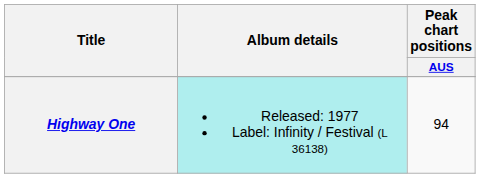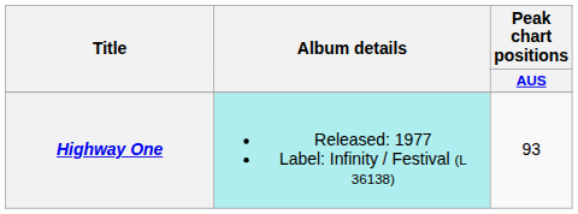 <table class="wikitable plainrowheaders" style="text-align:center;" border="1">
 <tr>
 <th scope="col" rowspan="2" style="width:12em;">Title</th>
 <th scope="col" rowspan="2" style="width:16em;">Album details</th>
 <th scope="col" colspan="1">Peak chart<br>positions</th>
 </tr>
 <tr>
 <th style="width:3em;font-size:85%"><a href='#'>AUS</a><br></th>
 </tr>
 <tr>
 </tr>
 <tr>
 <th scope="row"><em><a href='#'>Highway One</a></em></th>
 <td style="background: paleturquoise;"><br><ul><li>Released: 1977</li><li>Label: Infinity / Festival  <small>(L 36138)</small></li></ul></td>
-<td>94</td>
+<td>93</td>
 </tr>
 </table>
